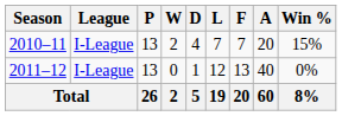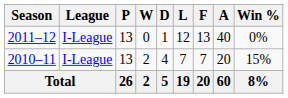 <table class="wikitable" style="text-align: center">
 <tr>
 <th>Season</th>
 <th>League</th>
 <th>P</th>
 <th>W</th>
 <th>D</th>
 <th>L</th>
 <th>F</th>
 <th>A</th>
 <th>Win %</th>
 </tr>
 <tr>
+<td align=left><a href='#'>2011–12</a></td>
+<td><a href='#'>I-League</a></td>
+<td>13</td>
+<td>0</td>
+<td>1</td>
+<td>12</td>
+<td>13</td>
+<td>40</td>
+<td>0%</td>
+</tr>
+<tr>
 <td align=left><a href='#'>2010–11</a></td>
 <td><a href='#'>I-League</a></td>
 <td>13</td>
 <td>2</td>
 <td>4</td>
 <td>7</td>
 <td>7</td>
 <td>20</td>
 <td>15%</td>
-</tr>
-<tr>
-<td align=left><a href='#'>2011–12</a></td>
-<td><a href='#'>I-League</a></td>
-<td>13</td>
-<td>0</td>
-<td>1</td>
-<td>12</td>
-<td>13</td>
-<td>40</td>
-<td>0%</td>
 </tr>
 <tr>
 <th colspan="2" align="left">Total</th>
 <th>26</th>
 <th>2</th>
 <th>5</th>
 <th>19</th>
 <th>20</th>
 <th>60</th>
 <th>8%</th>
 </tr>
 </table>
